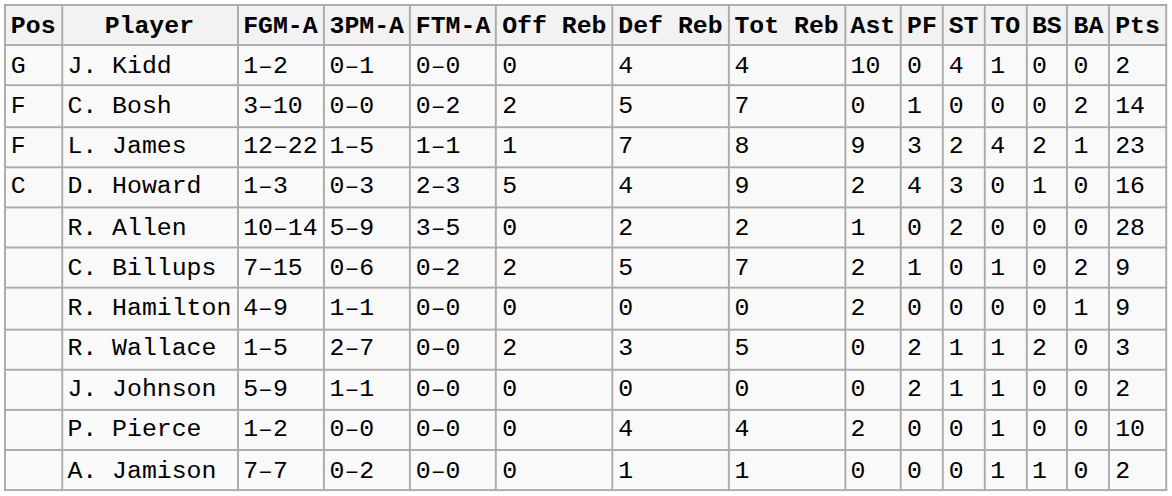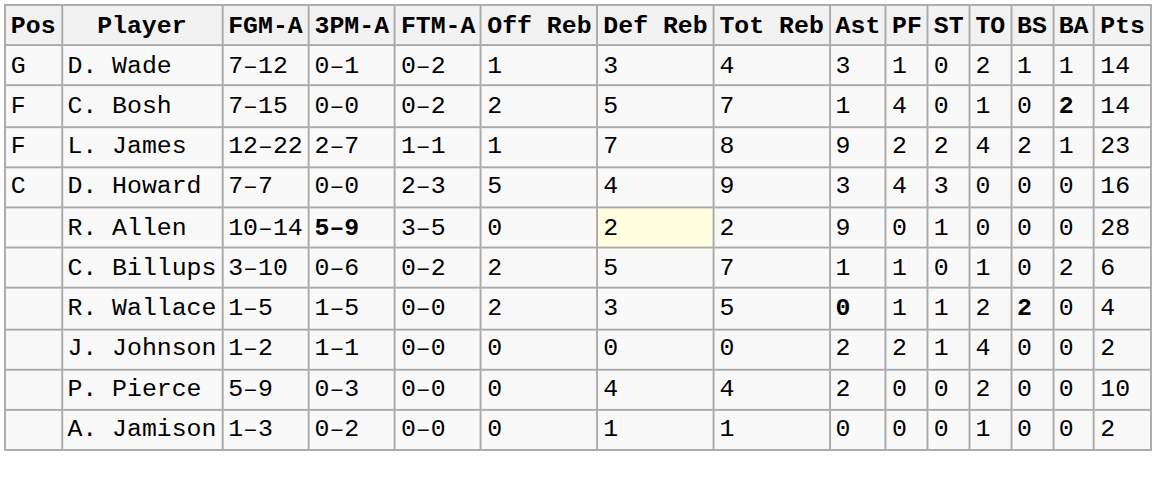 <table class="wikitable">
 <tr>
 <th>Pos</th>
 <th>Player</th>
 <th>FGM-A</th>
 <th>3PM-A</th>
 <th>FTM-A</th>
 <th>Off Reb</th>
 <th>Def Reb</th>
 <th>Tot Reb</th>
 <th>Ast</th>
 <th>PF</th>
 <th>ST</th>
 <th>TO</th>
 <th>BS</th>
 <th>BA</th>
 <th>Pts</th>
 </tr>
 <tr>
 <td>G</td>
-<td>J. Kidd</td>
-<td>1–2</td>
+<td>D. Wade</td>
+<td>7–12</td>
 <td>0–1</td>
-<td>0–0</td>
-<td>0</td>
+<td>0–2</td>
+<td>1</td>
+<td>3</td>
 <td>4</td>
-<td>4</td>
-<td>10</td>
-<td>0</td>
-<td>4</td>
+<td>3</td>
 <td>1</td>
 <td>0</td>
-<td>0</td>
 <td>2</td>
+<td>1</td>
+<td>1</td>
+<td>14</td>
 </tr>
 <tr>
 <td>F</td>
 <td>C. Bosh</td>
-<td>3–10</td>
+<td>7–15</td>
 <td>0–0</td>
 <td>0–2</td>
 <td>2</td>
 <td>5</td>
 <td>7</td>
+<td>1</td>
+<td>4</td>
 <td>0</td>
 <td>1</td>
 <td>0</td>
-<td>0</td>
-<td>0</td>
-<td>2</td>
+<td><strong>2</strong></td>
 <td>14</td>
 </tr>
 <tr>
 <td>F</td>
 <td>L. James</td>
 <td>12–22</td>
-<td>1–5</td>
+<td>2–7</td>
 <td>1–1</td>
 <td>1</td>
 <td>7</td>
 <td>8</td>
 <td>9</td>
-<td>3</td>
+<td>2</td>
 <td>2</td>
 <td>4</td>
 <td>2</td>
 <td>1</td>
 <td>23</td>
 </tr>
 <tr>
 <td>C</td>
 <td>D. Howard</td>
-<td>1–3</td>
-<td>0–3</td>
+<td>7–7</td>
+<td>0–0</td>
 <td>2–3</td>
 <td>5</td>
 <td>4</td>
 <td>9</td>
-<td>2</td>
+<td>3</td>
 <td>4</td>
 <td>3</td>
 <td>0</td>
-<td>1</td>
+<td>0</td>
 <td>0</td>
 <td>16</td>
 </tr>
 <tr>
 <td></td>
 <td>R. Allen</td>
 <td>10–14</td>
-<td>5–9</td>
+<td><strong>5–9</strong></td>
 <td>3–5</td>
 <td>0</td>
+<td style="background: lightyellow;">2</td>
 <td>2</td>
-<td>2</td>
+<td>9</td>
+<td>0</td>
 <td>1</td>
-<td>0</td>
-<td>2</td>
 <td>0</td>
 <td>0</td>
 <td>0</td>
 <td>28</td>
 </tr>
 <tr>
 <td></td>
 <td>C. Billups</td>
-<td>7–15</td>
+<td>3–10</td>
 <td>0–6</td>
 <td>0–2</td>
 <td>2</td>
 <td>5</td>
 <td>7</td>
-<td>2</td>
+<td>1</td>
 <td>1</td>
 <td>0</td>
 <td>1</td>
 <td>0</td>
 <td>2</td>
-<td>9</td>
+<td>6</td>
 </tr>
 <tr>
 <td></td>
-<td>R. Hamilton</td>
-<td>4–9</td>
+<td>R. Wallace</td>
+<td>1–5</td>
+<td>1–5</td>
+<td>0–0</td>
+<td>2</td>
+<td>3</td>
+<td>5</td>
+<td><strong>0</strong></td>
+<td>1</td>
+<td>1</td>
+<td>2</td>
+<td><strong>2</strong></td>
+<td>0</td>
+<td>4</td>
+</tr>
+<tr>
+<td></td>
+<td>J. Johnson</td>
+<td>1–2</td>
 <td>1–1</td>
 <td>0–0</td>
 <td>0</td>
 <td>0</td>
 <td>0</td>
 <td>2</td>
-<td>0</td>
-<td>0</td>
-<td>0</td>
-<td>0</td>
-<td>1</td>
-<td>9</td>
-</tr>
-<tr>
-<td></td>
-<td>R. Wallace</td>
-<td>1–5</td>
-<td>2–7</td>
-<td>0–0</td>
-<td>2</td>
-<td>3</td>
-<td>5</td>
-<td>0</td>
 <td>2</td>
 <td>1</td>
-<td>1</td>
-<td>2</td>
-<td>0</td>
-<td>3</td>
-</tr>
-<tr>
-<td></td>
-<td>J. Johnson</td>
-<td>5–9</td>
-<td>1–1</td>
-<td>0–0</td>
-<td>0</td>
-<td>0</td>
-<td>0</td>
-<td>0</td>
-<td>2</td>
-<td>1</td>
-<td>1</td>
+<td>4</td>
 <td>0</td>
 <td>0</td>
 <td>2</td>
 </tr>
 <tr>
 <td></td>
 <td>P. Pierce</td>
-<td>1–2</td>
-<td>0–0</td>
+<td>5–9</td>
+<td>0–3</td>
 <td>0–0</td>
 <td>0</td>
 <td>4</td>
 <td>4</td>
 <td>2</td>
 <td>0</td>
 <td>0</td>
-<td>1</td>
+<td>2</td>
 <td>0</td>
 <td>0</td>
 <td>10</td>
 </tr>
 <tr>
 <td></td>
 <td>A. Jamison</td>
-<td>7–7</td>
+<td>1–3</td>
 <td>0–2</td>
 <td>0–0</td>
 <td>0</td>
 <td>1</td>
 <td>1</td>
 <td>0</td>
 <td>0</td>
 <td>0</td>
 <td>1</td>
-<td>1</td>
+<td>0</td>
 <td>0</td>
 <td>2</td>
 </tr>
 </table>
